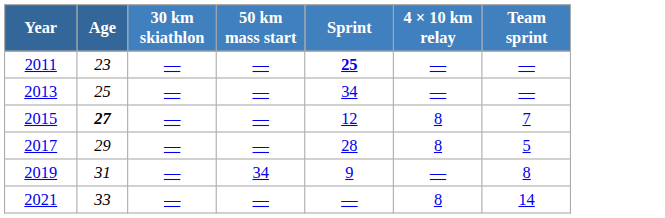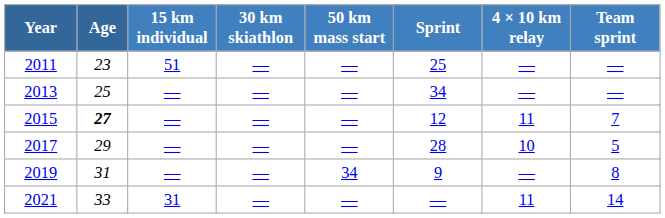 <table class="wikitable" style="font-size:95%; text-align:center; border:grey solid 1px; border-collapse:collapse; background:#ffffff;">
 <tr>
 <th style="background-color:#369; color:white; width:60px;"> Year </th>
 <th style="background-color:#369; color:white; width:40px;"> Age </th>
+<th style="background-color:#4180be; color:white; width:75px;"> 15 km <br> individual </th>
 <th style="background-color:#4180be; color:white; width:75px;"> 30 km <br> skiathlon </th>
 <th style="background-color:#4180be; color:white; width:75px;"> 50 km <br> mass start </th>
 <th style="background-color:#4180be; color:white; width:75px;"> Sprint </th>
 <th style="background-color:#4180be; color:white; width:75px;"> 4 × 10 km <br> relay </th>
 <th style="background-color:#4180be; color:white; width:75px;"> Team <br> sprint </th>
 </tr>
 <tr>
 <td><a href='#'>2011</a></td>
 <td><em>23</em></td>
+<td><a href='#'>51</a></td>
 <td><a href='#'>—</a></td>
 <td><a href='#'>—</a></td>
-<td><strong><a href='#'>25</a></strong></td>
+<td><a href='#'>25</a></td>
 <td><a href='#'>—</a></td>
 <td><a href='#'>—</a></td>
 </tr>
 <tr>
 <td><a href='#'>2013</a></td>
 <td><em>25</em></td>
+<td><a href='#'>—</a></td>
 <td><a href='#'>—</a></td>
 <td><a href='#'>—</a></td>
 <td><a href='#'>34</a></td>
 <td><a href='#'>—</a></td>
 <td><a href='#'>—</a></td>
 </tr>
 <tr>
 <td><a href='#'>2015</a></td>
 <td><strong><em>27</em></strong></td>
 <td><a href='#'>—</a></td>
 <td><a href='#'>—</a></td>
+<td><a href='#'>—</a></td>
 <td><a href='#'>12</a></td>
-<td><a href='#'>8</a></td>
+<td><a href='#'>11</a></td>
 <td><a href='#'>7</a></td>
 </tr>
 <tr>
 <td><a href='#'>2017</a></td>
 <td><em>29</em></td>
 <td><a href='#'>—</a></td>
 <td><a href='#'>—</a></td>
+<td><a href='#'>—</a></td>
 <td><a href='#'>28</a></td>
-<td><a href='#'>8</a></td>
+<td><a href='#'>10</a></td>
 <td><a href='#'>5</a></td>
 </tr>
 <tr>
 <td><a href='#'>2019</a></td>
 <td><em>31</em></td>
+<td><a href='#'>—</a></td>
 <td><a href='#'>—</a></td>
 <td><a href='#'>34</a></td>
 <td><a href='#'>9</a></td>
 <td><a href='#'>—</a></td>
 <td><a href='#'>8</a></td>
 </tr>
 <tr>
 <td><a href='#'>2021</a></td>
 <td><em>33</em></td>
+<td><a href='#'>31</a></td>
 <td><a href='#'>—</a></td>
 <td><a href='#'>—</a></td>
 <td><a href='#'>—</a></td>
-<td><a href='#'>8</a></td>
+<td><a href='#'>11</a></td>
 <td><a href='#'>14</a></td>
 </tr>
 </table>
